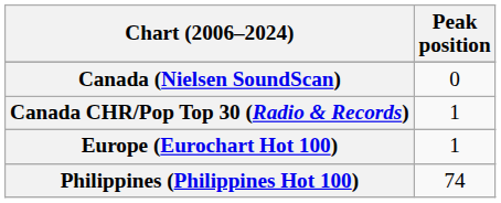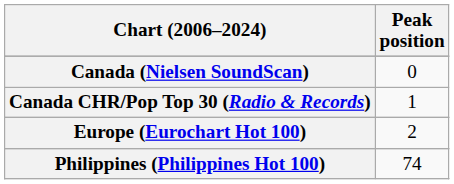 <table class="wikitable sortable plainrowheaders" style="text-align:center">
 <tr>
 <th scope="col">Chart (2006–2024)</th>
 <th scope="col">Peak<br>position</th>
 </tr>
 <tr>
 </tr>
 <tr>
 </tr>
 <tr>
 </tr>
 <tr>
 </tr>
 <tr>
 </tr>
 <tr>
 <th scope="row">Canada (<a href='#'>Nielsen SoundScan</a>)</th>
 <td>0</td>
 </tr>
 <tr>
 <th scope="row">Canada CHR/Pop Top 30 (<em><a href='#'>Radio & Records</a></em>)</th>
 <td>1</td>
 </tr>
 <tr>
 </tr>
 <tr>
 </tr>
 <tr>
 <th scope="row">Europe (<a href='#'>Eurochart Hot 100</a>)</th>
-<td>1</td>
+<td>2</td>
 </tr>
 <tr>
 </tr>
 <tr>
 </tr>
 <tr>
 </tr>
 <tr>
 </tr>
 <tr>
 </tr>
 <tr>
 </tr>
 <tr>
 </tr>
 <tr>
 </tr>
 <tr>
 </tr>
 <tr>
 <th scope="row">Philippines (<a href='#'>Philippines Hot 100</a>)</th>
 <td>74</td>
 </tr>
 <tr>
 </tr>
 <tr>
 </tr>
 <tr>
 </tr>
 <tr>
 </tr>
 <tr>
 </tr>
 <tr>
 </tr>
 <tr>
 </tr>
 <tr>
 </tr>
 <tr>
 </tr>
 </table>
